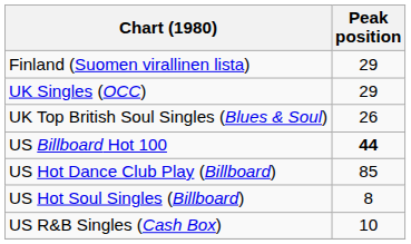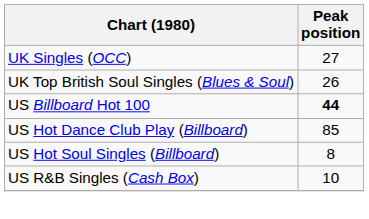 <table class="wikitable sortable">
 <tr>
 <th>Chart (1980)</th>
 <th>Peak<br>position</th>
 </tr>
 <tr>
-<td>Finland (<a href='#'>Suomen virallinen lista</a>)</td>
-<td align="center">29</td>
-</tr>
-<tr>
 <td><a href='#'>UK Singles</a> (<em><a href='#'>OCC</a></em>)</td>
-<td align="center">29</td>
+<td align="center">27</td>
 </tr>
 <tr>
 <td>UK Top British Soul Singles (<em><a href='#'>Blues & Soul</a></em>)</td>
 <td align="center">26</td>
 </tr>
 <tr>
 <td>US <a href='#'><em>Billboard</em> Hot 100</a></td>
 <td align="center"><strong>44</strong></td>
 </tr>
 <tr>
 <td>US <a href='#'>Hot Dance Club Play</a> (<a href='#'><em>Billboard</em></a>)</td>
 <td align="center">85</td>
 </tr>
 <tr>
 <td>US <a href='#'>Hot Soul Singles</a> (<a href='#'><em>Billboard</em></a>)</td>
 <td align="center">8</td>
 </tr>
 <tr>
 <td>US R&B Singles (<em><a href='#'>Cash Box</a></em>)</td>
 <td align="center">10</td>
 </tr>
 <tr>
 </tr>
 </table>
